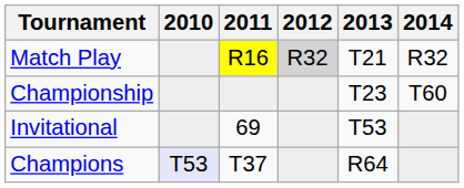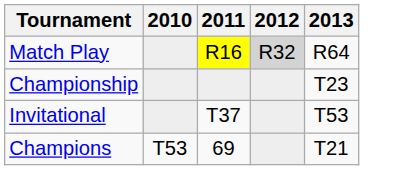 <table class="wikitable" style="text-align:center;">
 <tr>
 <th>Tournament</th>
 <th>2010</th>
 <th>2011</th>
 <th>2012</th>
 <th>2013</th>
-<th>2014</th>
 </tr>
 <tr>
 <td align="left"><a href='#'>Match Play</a></td>
 <td style="background:#eeeeee;"></td>
 <td style="background:yellow;">R16</td>
 <td style="background: lightgrey;">R32</td>
-<td>T21</td>
-<td>R32</td>
+<td>R64</td>
 </tr>
 <tr>
 <td align="left"><a href='#'>Championship</a></td>
 <td style="background:#eeeeee;"></td>
 <td style="background:#eeeeee;"></td>
 <td style="background:#eeeeee;"></td>
 <td>T23</td>
-<td>T60</td>
 </tr>
 <tr>
 <td align="left"><a href='#'>Invitational</a></td>
 <td style="background:#eeeeee;"></td>
-<td>69</td>
+<td>T37</td>
 <td style="background:#eeeeee;"></td>
 <td>T53</td>
-<td style="background:#eeeeee;"></td>
 </tr>
 <tr>
 <td align="left"><a href='#'>Champions</a></td>
-<td style="background: lavender;">T53</td>
-<td>T37</td>
+<td>T53</td>
+<td>69</td>
 <td style="background:#eeeeee;"></td>
-<td>R64</td>
-<td style="background:#eeeeee;"></td>
+<td>T21</td>
 </tr>
 </table>
